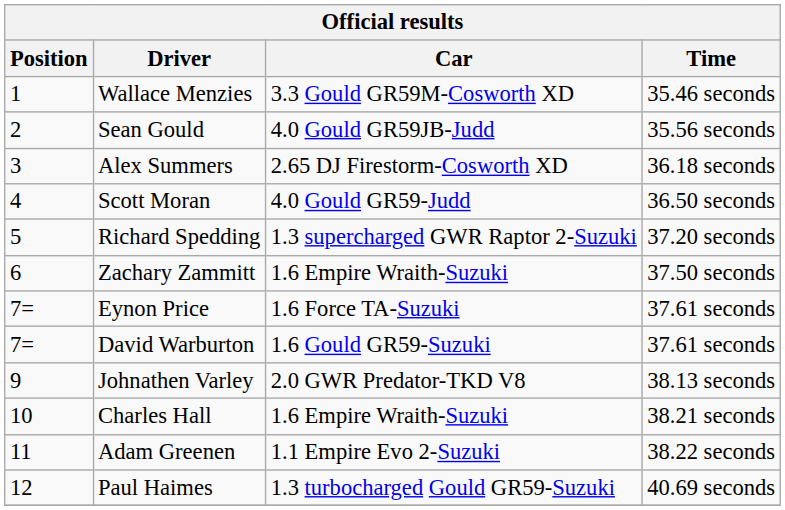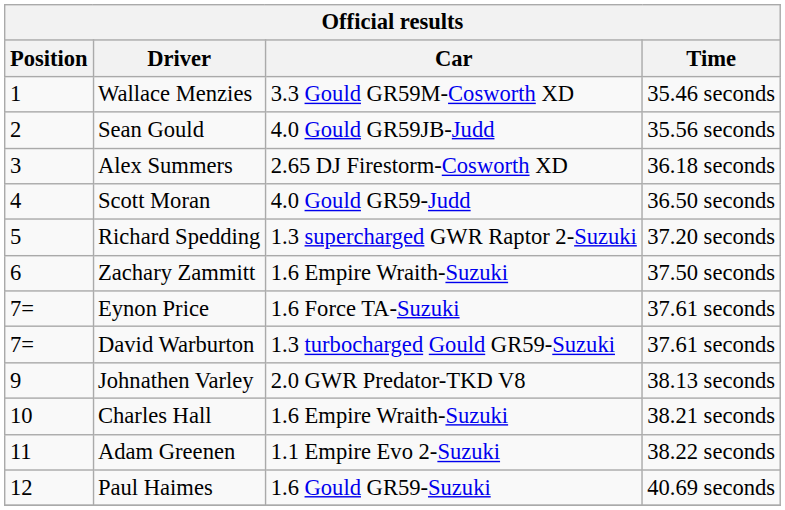 <table class="wikitable" style="font-size: 100%">
 <tr>
 <th colspan=4>Official results</th>
 </tr>
 <tr>
 <th>Position</th>
 <th>Driver</th>
 <th>Car</th>
 <th>Time</th>
 </tr>
 <tr>
 <td>1</td>
 <td>Wallace Menzies</td>
 <td>3.3 <a href='#'>Gould</a> GR59M-<a href='#'>Cosworth</a> XD</td>
 <td>35.46 seconds</td>
 </tr>
 <tr>
 <td>2</td>
 <td>Sean Gould</td>
 <td>4.0 <a href='#'>Gould</a> GR59JB-<a href='#'>Judd</a></td>
 <td>35.56 seconds</td>
 </tr>
 <tr>
 <td>3</td>
 <td>Alex Summers</td>
 <td>2.65 DJ Firestorm-<a href='#'>Cosworth</a> XD</td>
 <td>36.18 seconds</td>
 </tr>
 <tr>
 <td>4</td>
 <td>Scott Moran</td>
 <td>4.0 <a href='#'>Gould</a> GR59-<a href='#'>Judd</a></td>
 <td>36.50 seconds</td>
 </tr>
 <tr>
 <td>5</td>
 <td>Richard Spedding</td>
 <td>1.3 <a href='#'>supercharged</a> GWR Raptor 2-<a href='#'>Suzuki</a></td>
 <td>37.20 seconds</td>
 </tr>
 <tr>
 <td>6</td>
 <td>Zachary Zammitt</td>
 <td>1.6 Empire Wraith-<a href='#'>Suzuki</a></td>
 <td>37.50 seconds</td>
 </tr>
 <tr>
 <td>7=</td>
 <td>Eynon Price</td>
 <td>1.6 Force TA-<a href='#'>Suzuki</a></td>
 <td>37.61 seconds</td>
 </tr>
 <tr>
 <td>7=</td>
 <td>David Warburton</td>
-<td>1.6 <a href='#'>Gould</a> GR59-<a href='#'>Suzuki</a></td>
+<td>1.3 <a href='#'>turbocharged</a> <a href='#'>Gould</a> GR59-<a href='#'>Suzuki</a></td>
 <td>37.61 seconds</td>
 </tr>
 <tr>
 <td>9</td>
 <td>Johnathen Varley</td>
 <td>2.0 GWR Predator-TKD V8</td>
 <td>38.13 seconds</td>
 </tr>
 <tr>
 <td>10</td>
 <td>Charles Hall</td>
 <td>1.6 Empire Wraith-<a href='#'>Suzuki</a></td>
 <td>38.21 seconds</td>
 </tr>
 <tr>
 <td>11</td>
 <td>Adam Greenen</td>
 <td>1.1 Empire Evo 2-<a href='#'>Suzuki</a></td>
 <td>38.22 seconds</td>
 </tr>
 <tr>
 <td>12</td>
 <td>Paul Haimes</td>
-<td>1.3 <a href='#'>turbocharged</a> <a href='#'>Gould</a> GR59-<a href='#'>Suzuki</a></td>
+<td>1.6 <a href='#'>Gould</a> GR59-<a href='#'>Suzuki</a></td>
 <td>40.69 seconds</td>
 </tr>
 <tr>
 </tr>
 </table>
